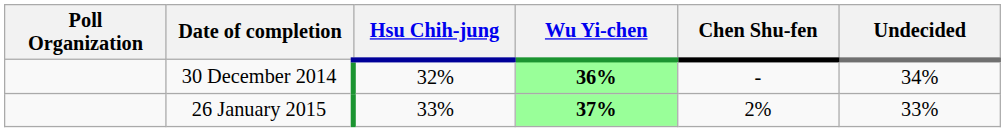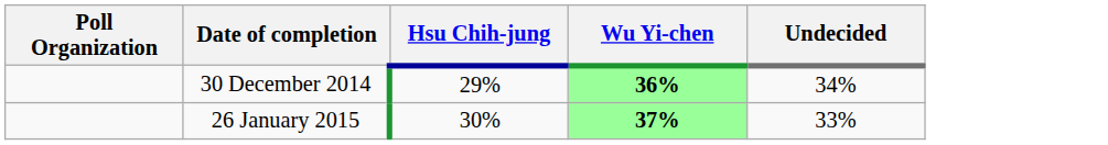 <table class="wikitable" style="text-align:center">
 <tr>
 <th style="width:120px;">Poll Organization</th>
 <th style="width:140px;">Date of completion</th>
 <th style="width:120px; border-bottom:4px solid #000099;"><a href='#'>Hsu Chih-jung</a></th>
 <th style="width:120px; border-bottom:4px solid #1B9431;"><a href='#'>Wu Yi-chen</a></th>
-<th style="width:120px; border-bottom:4px solid #000000;">Chen Shu-fen</th>
 <th style="width:120px; border-bottom:4px solid #707070;">Undecided</th>
 </tr>
 <tr>
 <td></td>
 <td>30 December 2014</td>
-<td style="border-left:4px solid #1B9431;">32%</td>
+<td style="border-left:4px solid #1B9431;">29%</td>
 <td style="background-color:#99FF99;"><strong>36%</strong></td>
-<td>-</td>
 <td>34%</td>
 </tr>
 <tr>
 <td></td>
 <td>26 January 2015</td>
-<td style="border-left:4px solid #1B9431;">33%</td>
+<td style="border-left:4px solid #1B9431;">30%</td>
 <td style="background-color:#99FF99;"><strong>37%</strong></td>
-<td>2%</td>
 <td>33%</td>
 </tr>
 </table>
